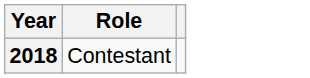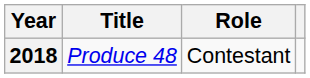 <table class="wikitable plainrowheaders">
 <tr>
 <th scope="col">Year</th>
+<th scope="col">Title</th>
 <th scope="col">Role</th>
 <th scope="col"></th>
 </tr>
 <tr>
 <th scope="row">2018</th>
+<td><em><a href='#'>Produce 48</a></em></td>
 <td>Contestant</td>
 <td style="text-align:center"></td>
 </tr>
 </table>
